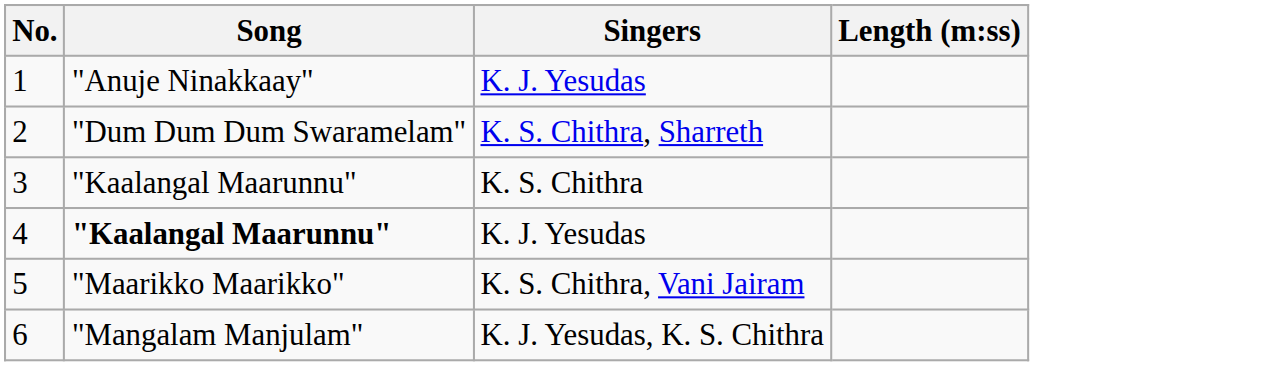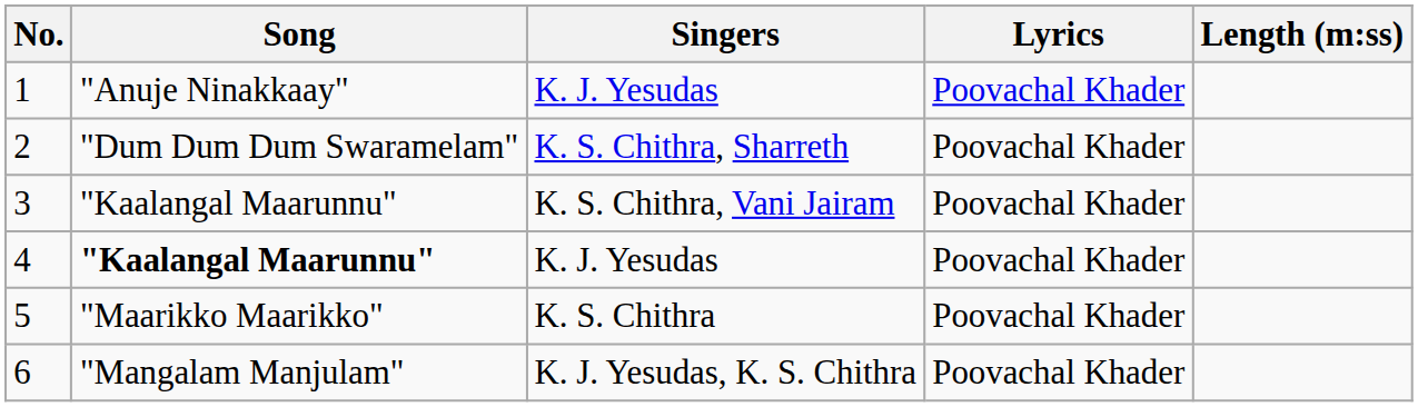 <table class="wikitable" style="font-size:95%;">
 <tr>
 <th>No.</th>
 <th>Song</th>
 <th>Singers</th>
+<th>Lyrics</th>
 <th>Length (m:ss)</th>
 </tr>
 <tr>
 <td>1</td>
 <td>"Anuje Ninakkaay"</td>
 <td><a href='#'>K. J. Yesudas</a></td>
+<td><a href='#'>Poovachal Khader</a></td>
 <td></td>
 </tr>
 <tr>
 <td>2</td>
 <td>"Dum Dum Dum Swaramelam"</td>
 <td><a href='#'>K. S. Chithra</a>, <a href='#'>Sharreth</a></td>
+<td>Poovachal Khader</td>
 <td></td>
 </tr>
 <tr>
 <td>3</td>
 <td>"Kaalangal Maarunnu"</td>
-<td>K. S. Chithra</td>
+<td>K. S. Chithra, <a href='#'>Vani Jairam</a></td>
+<td>Poovachal Khader</td>
 <td></td>
 </tr>
 <tr>
 <td>4</td>
 <td><strong>"Kaalangal Maarunnu"</strong></td>
 <td>K. J. Yesudas</td>
+<td>Poovachal Khader</td>
 <td></td>
 </tr>
 <tr>
 <td>5</td>
 <td>"Maarikko Maarikko"</td>
-<td>K. S. Chithra, <a href='#'>Vani Jairam</a></td>
+<td>K. S. Chithra</td>
+<td>Poovachal Khader</td>
 <td></td>
 </tr>
 <tr>
 <td>6</td>
 <td>"Mangalam Manjulam"</td>
 <td>K. J. Yesudas, K. S. Chithra</td>
+<td>Poovachal Khader</td>
 <td></td>
 </tr>
 </table>
